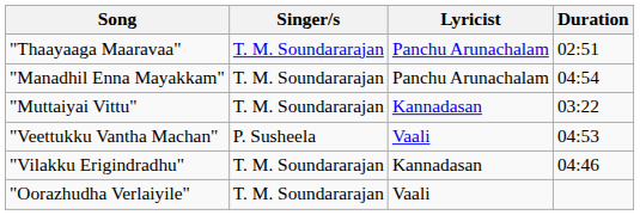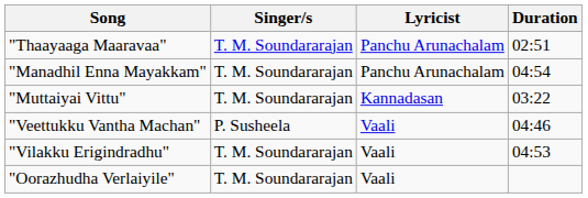 <table class="wikitable">
 <tr>
 <th>Song</th>
 <th>Singer/s</th>
 <th>Lyricist</th>
 <th>Duration</th>
 </tr>
 <tr>
 <td>"Thaayaaga Maaravaa"</td>
 <td><a href='#'>T. M. Soundararajan</a></td>
 <td><a href='#'>Panchu Arunachalam</a></td>
 <td>02:51</td>
 </tr>
 <tr>
 <td>"Manadhil Enna Mayakkam"</td>
 <td>T. M. Soundararajan</td>
 <td>Panchu Arunachalam</td>
 <td>04:54</td>
 </tr>
 <tr>
 <td>"Muttaiyai Vittu"</td>
 <td>T. M. Soundararajan</td>
 <td><a href='#'>Kannadasan</a></td>
 <td>03:22</td>
 </tr>
 <tr>
 <td>"Veettukku Vantha Machan"</td>
 <td>P. Susheela</td>
 <td><a href='#'>Vaali</a></td>
-<td>04:53</td>
+<td>04:46</td>
 </tr>
 <tr>
 <td>"Vilakku Erigindradhu"</td>
 <td>T. M. Soundararajan</td>
-<td>Kannadasan</td>
-<td>04:46</td>
+<td>Vaali</td>
+<td>04:53</td>
 </tr>
 <tr>
 <td>"Oorazhudha Verlaiyile"</td>
 <td>T. M. Soundararajan</td>
 <td>Vaali</td>
 <td></td>
 </tr>
 </table>
